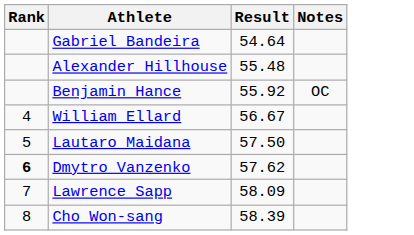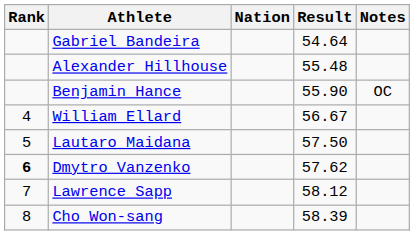 <table class="wikitable sortable" style="text-align:center">
 <tr>
 <th>Rank</th>
 <th>Athlete</th>
+<th>Nation</th>
 <th>Result</th>
 <th>Notes</th>
 </tr>
 <tr>
 <td></td>
 <td align=left><a href='#'>Gabriel Bandeira</a></td>
+<td align=left></td>
 <td>54.64</td>
 <td></td>
 </tr>
 <tr>
 <td></td>
 <td align=left><a href='#'>Alexander Hillhouse</a></td>
+<td align=left></td>
 <td>55.48</td>
 <td></td>
 </tr>
 <tr>
 <td></td>
 <td align=left><a href='#'>Benjamin Hance</a></td>
-<td>55.92</td>
+<td align=left></td>
+<td>55.90</td>
 <td>OC</td>
 </tr>
 <tr>
 <td>4</td>
 <td align=left><a href='#'>William Ellard</a></td>
+<td align=left></td>
 <td>56.67</td>
 <td></td>
 </tr>
 <tr>
 <td>5</td>
 <td align=left><a href='#'>Lautaro Maidana</a></td>
+<td align=left></td>
 <td>57.50</td>
 <td></td>
 </tr>
 <tr>
 <td><strong>6</strong></td>
 <td align=left><a href='#'>Dmytro Vanzenko</a></td>
+<td align=left></td>
 <td>57.62</td>
 <td></td>
 </tr>
 <tr>
 <td>7</td>
 <td align=left><a href='#'>Lawrence Sapp</a></td>
-<td>58.09</td>
+<td align=left></td>
+<td>58.12</td>
 <td></td>
 </tr>
 <tr>
 <td>8</td>
 <td align=left><a href='#'>Cho Won-sang</a></td>
+<td align=left></td>
 <td>58.39</td>
 <td></td>
 </tr>
 </table>
